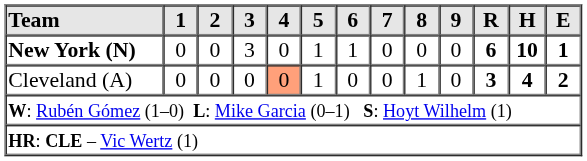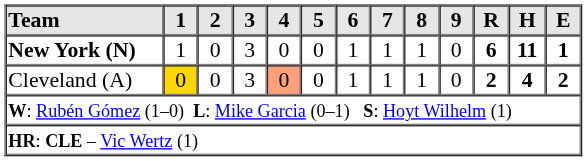 <table border=1 cellspacing=0 width=425 style="margin-left:3em;">
 <tr style="text-align:center; background-color:#e6e6e6;">
 <th align=left width=125>Team</th>
 <th width=25>1</th>
 <th width=25>2</th>
 <th width=25>3</th>
 <th width=25>4</th>
 <th width=25>5</th>
 <th width=25>6</th>
 <th width=25>7</th>
 <th width=25>8</th>
 <th width=25>9</th>
 <th width=25>R</th>
 <th width=25>H</th>
 <th width=25>E</th>
 </tr>
 <tr style="text-align:center;">
 <td align=left><strong>New York (N)</strong></td>
-<td>0</td>
+<td>1</td>
 <td>0</td>
 <td>3</td>
 <td>0</td>
+<td>0</td>
+<td>1</td>
 <td>1</td>
 <td>1</td>
 <td>0</td>
-<td>0</td>
-<td>0</td>
 <td><strong>6</strong></td>
-<td><strong>10</strong></td>
+<td><strong>11</strong></td>
 <td><strong>1</strong></td>
 </tr>
 <tr style="text-align:center;">
 <td align=left>Cleveland (A)</td>
+<td style="background: gold;">0</td>
 <td>0</td>
+<td>3</td>
+<td style="background: lightsalmon;">0</td>
 <td>0</td>
-<td>0</td>
-<td style="background: lightsalmon;">0</td>
+<td>1</td>
+<td>1</td>
 <td>1</td>
 <td>0</td>
-<td>0</td>
-<td>1</td>
-<td>0</td>
-<td><strong>3</strong></td>
+<td><strong>2</strong></td>
 <td><strong>4</strong></td>
 <td><strong>2</strong></td>
 </tr>
 <tr style="text-align:left;">
 <td colspan=13><small><strong>W</strong>: <a href='#'>Rubén Gómez</a> (1–0)  <strong>L</strong>: <a href='#'>Mike Garcia</a> (0–1)   <strong>S</strong>: <a href='#'>Hoyt Wilhelm</a> (1)</small></td>
 </tr>
 <tr style="text-align:left;">
 <td colspan=13><small><strong>HR</strong>: <strong>CLE</strong> – <a href='#'>Vic Wertz</a> (1)</small></td>
 </tr>
 </table>
